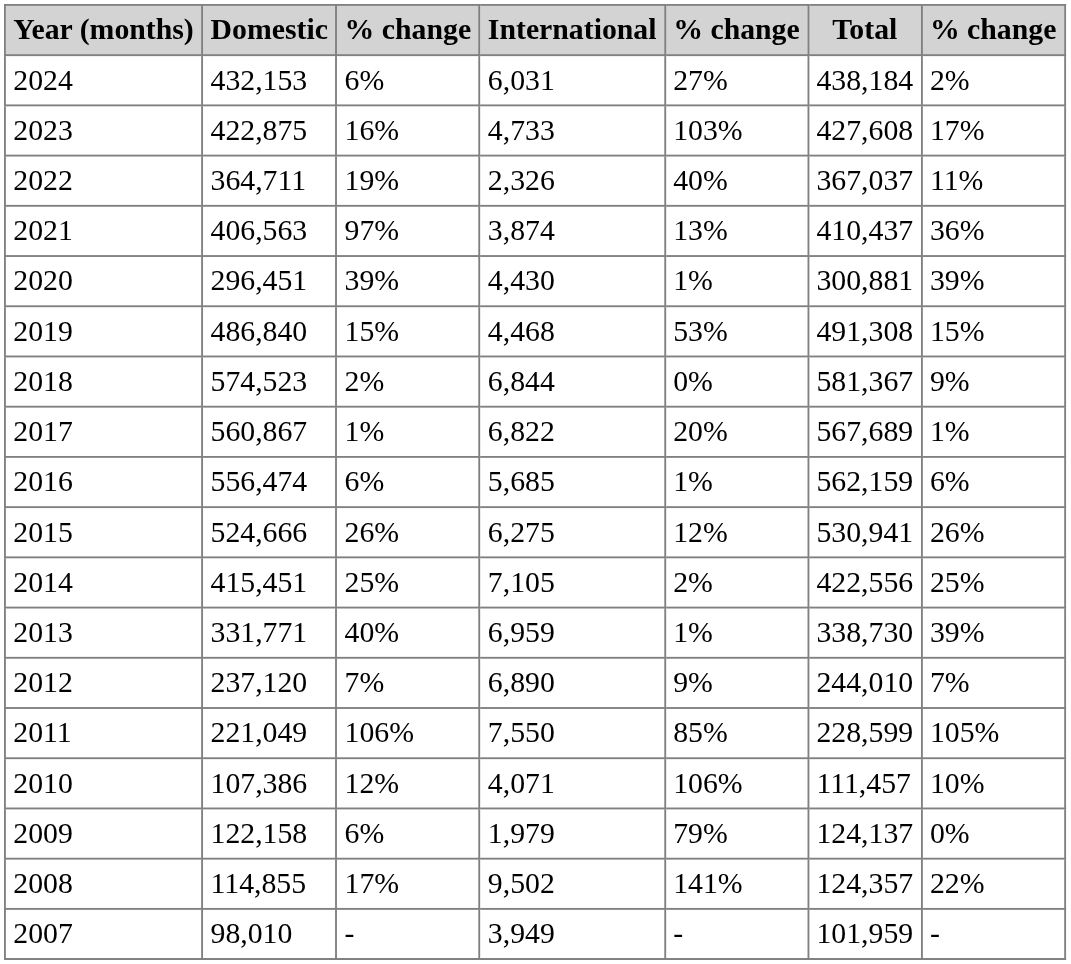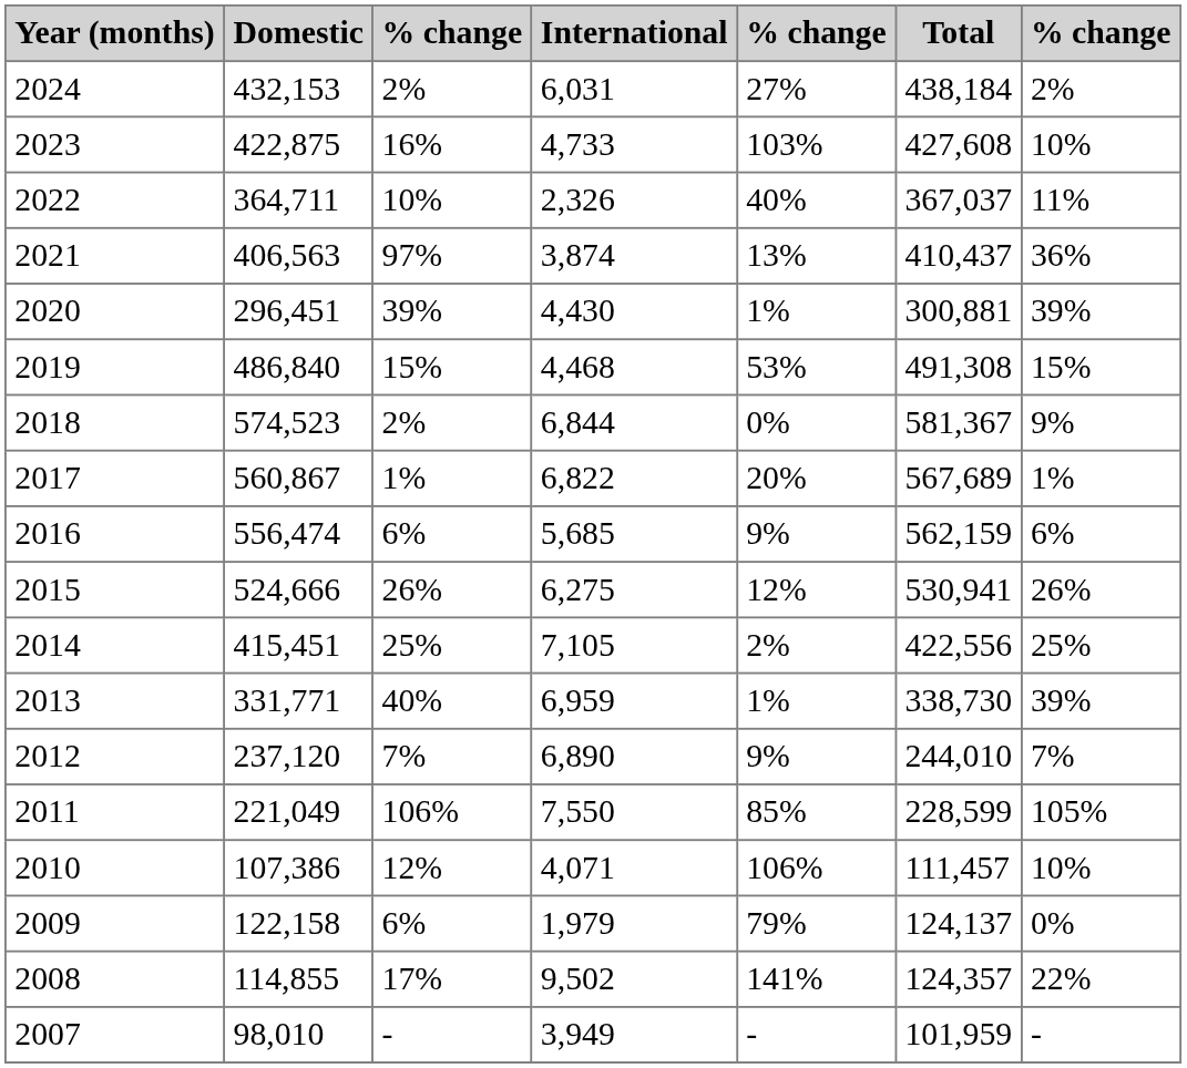 <table class="toccolours" border="1" cellpadding="4" style="border-collapse:collapse">
 <tr bgcolor=lightgrey>
 <th>Year (months)</th>
 <th>Domestic</th>
 <th>% change</th>
 <th>International</th>
 <th>% change</th>
 <th>Total</th>
 <th>% change</th>
 </tr>
 <tr>
 <td>2024</td>
 <td>432,153</td>
-<td> 6%</td>
+<td> 2%</td>
 <td>6,031</td>
 <td> 27%</td>
 <td>438,184</td>
 <td> 2%</td>
 </tr>
 <tr>
 <td>2023</td>
 <td>422,875</td>
 <td> 16%</td>
 <td>4,733</td>
 <td> 103%</td>
 <td>427,608</td>
-<td> 17%</td>
+<td> 10%</td>
 </tr>
 <tr>
 <td>2022</td>
 <td>364,711</td>
-<td> 19%</td>
+<td> 10%</td>
 <td>2,326</td>
 <td> 40%</td>
 <td>367,037</td>
 <td> 11%</td>
 </tr>
 <tr>
 <td>2021</td>
 <td>406,563</td>
 <td> 97%</td>
 <td>3,874</td>
 <td> 13%</td>
 <td>410,437</td>
 <td> 36%</td>
 </tr>
 <tr>
 <td>2020</td>
 <td>296,451</td>
 <td> 39%</td>
 <td>4,430</td>
 <td> 1%</td>
 <td>300,881</td>
 <td> 39%</td>
 </tr>
 <tr>
 <td>2019</td>
 <td>486,840</td>
 <td> 15%</td>
 <td>4,468</td>
 <td> 53%</td>
 <td>491,308</td>
 <td> 15%</td>
 </tr>
 <tr>
 <td>2018</td>
 <td>574,523</td>
 <td> 2%</td>
 <td>6,844</td>
 <td> 0%</td>
 <td>581,367</td>
 <td> 9%</td>
 </tr>
 <tr>
 <td>2017</td>
 <td>560,867</td>
 <td> 1%</td>
 <td>6,822</td>
 <td> 20%</td>
 <td>567,689</td>
 <td> 1%</td>
 </tr>
 <tr>
 <td>2016</td>
 <td>556,474</td>
 <td> 6%</td>
 <td>5,685</td>
-<td> 1%</td>
+<td> 9%</td>
 <td>562,159</td>
 <td> 6%</td>
 </tr>
 <tr>
 <td>2015</td>
 <td>524,666</td>
 <td> 26%</td>
 <td>6,275</td>
 <td> 12%</td>
 <td>530,941</td>
 <td> 26%</td>
 </tr>
 <tr>
 <td>2014</td>
 <td>415,451</td>
 <td> 25%</td>
 <td>7,105</td>
 <td> 2%</td>
 <td>422,556</td>
 <td> 25%</td>
 </tr>
 <tr>
 <td>2013</td>
 <td>331,771</td>
 <td> 40%</td>
 <td>6,959</td>
 <td> 1%</td>
 <td>338,730</td>
 <td> 39%</td>
 </tr>
 <tr>
 <td>2012</td>
 <td>237,120</td>
 <td> 7%</td>
 <td>6,890</td>
 <td> 9%</td>
 <td>244,010</td>
 <td> 7%</td>
 </tr>
 <tr>
 <td>2011</td>
 <td>221,049</td>
 <td> 106%</td>
 <td>7,550</td>
 <td> 85%</td>
 <td>228,599</td>
 <td> 105%</td>
 </tr>
 <tr>
 <td>2010</td>
 <td>107,386</td>
 <td> 12%</td>
 <td>4,071</td>
 <td> 106%</td>
 <td>111,457</td>
 <td> 10%</td>
 </tr>
 <tr>
 <td>2009</td>
 <td>122,158</td>
 <td> 6%</td>
 <td>1,979</td>
 <td> 79%</td>
 <td>124,137</td>
 <td> 0%</td>
 </tr>
 <tr>
 <td>2008</td>
 <td>114,855</td>
 <td> 17%</td>
 <td>9,502</td>
 <td> 141%</td>
 <td>124,357</td>
 <td> 22%</td>
 </tr>
 <tr>
 <td>2007</td>
 <td>98,010</td>
 <td>-</td>
 <td>3,949</td>
 <td>-</td>
 <td>101,959</td>
 <td>-</td>
 </tr>
 <tr>
 </tr>
 </table>
